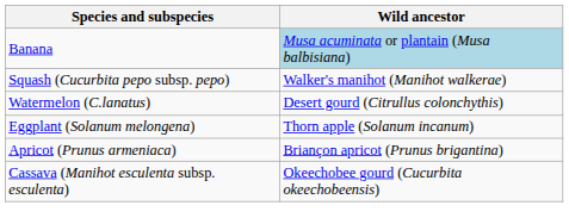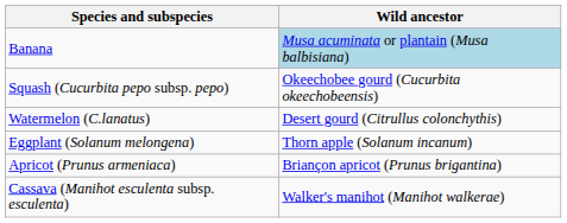 <table class="wikitable sortable" border="1">
 <tr>
 <th>Species and subspecies</th>
 <th>Wild ancestor</th>
 </tr>
 <tr>
 <td><a href='#'>Banana</a></td>
 <td style="background: lightblue;"><em><a href='#'>Musa acuminata</a></em> or <a href='#'>plantain</a> (<em>Musa balbisiana</em>)</td>
 </tr>
 <tr>
 <td><a href='#'>Squash</a> (<em>Cucurbita pepo</em> subsp. <em>pepo</em>)</td>
-<td><a href='#'>Walker's manihot</a> (<em>Manihot walkerae</em>)</td>
+<td><a href='#'>Okeechobee gourd</a> (<em>Cucurbita okeechobeensis</em>)</td>
 </tr>
 <tr>
 <td><a href='#'>Watermelon</a> (<em>C.lanatus</em>)</td>
 <td><a href='#'>Desert gourd</a> (<em>Citrullus colonchythis</em>)</td>
 </tr>
 <tr>
 <td><a href='#'>Eggplant</a> (<em>Solanum melongena</em>)</td>
 <td><a href='#'>Thorn apple</a> (<em>Solanum incanum</em>)</td>
 </tr>
 <tr>
 <td><a href='#'>Apricot</a> (<em>Prunus armeniaca</em>)</td>
 <td><a href='#'>Briançon apricot</a> (<em>Prunus brigantina</em>)</td>
 </tr>
 <tr>
 <td><a href='#'>Cassava</a> (<em>Manihot esculenta</em> subsp. <em>esculenta</em>)</td>
-<td><a href='#'>Okeechobee gourd</a> (<em>Cucurbita okeechobeensis</em>)</td>
+<td><a href='#'>Walker's manihot</a> (<em>Manihot walkerae</em>)</td>
 </tr>
 </table>
